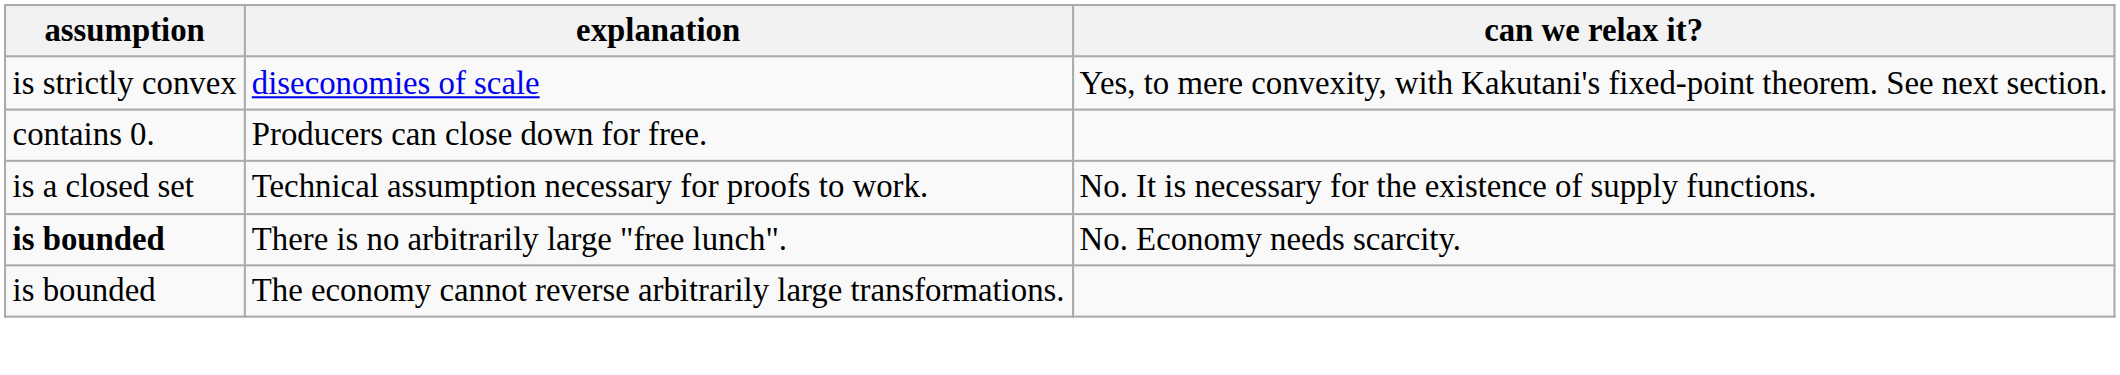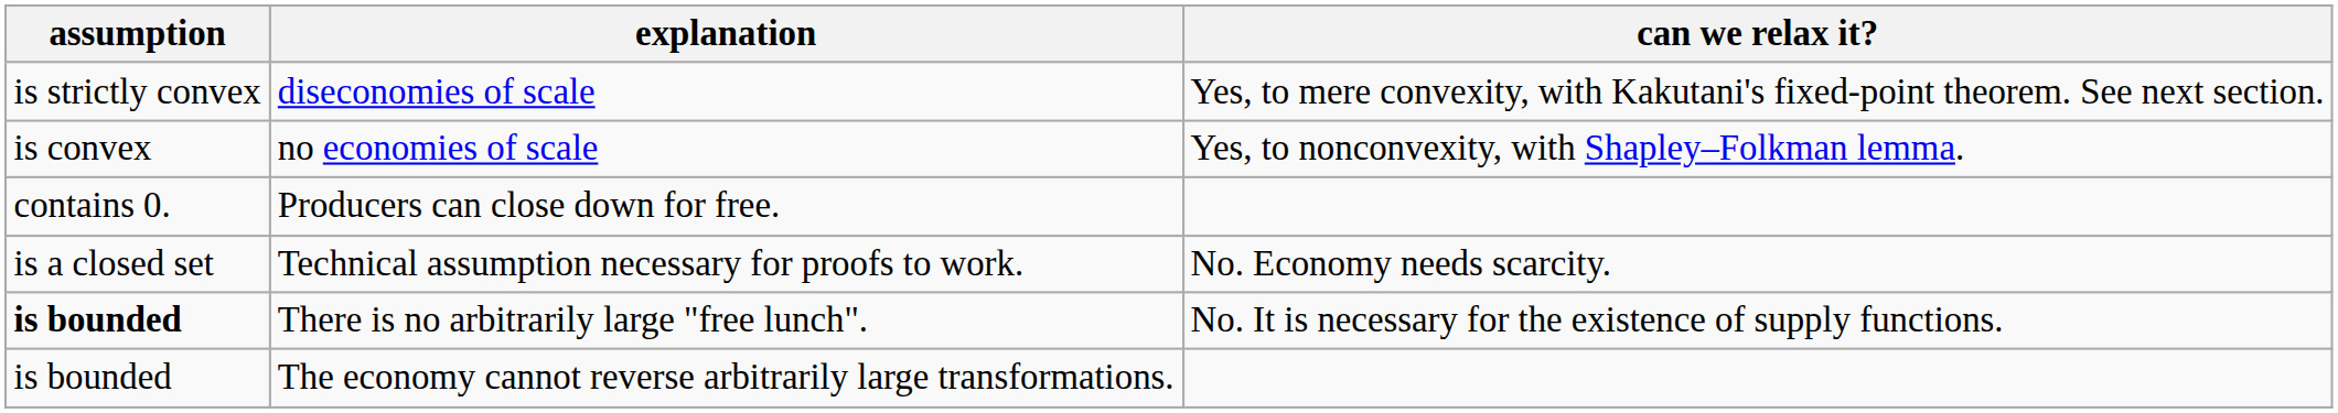 <table class="wikitable">
 <tr>
 <th>assumption</th>
 <th>explanation</th>
 <th>can we relax it?</th>
 </tr>
 <tr>
 <td> is strictly convex</td>
 <td><a href='#'>diseconomies of scale</a></td>
 <td>Yes, to mere convexity, with Kakutani's fixed-point theorem. See next section.</td>
 </tr>
 <tr>
+<td> is convex</td>
+<td>no <a href='#'>economies of scale</a></td>
+<td>Yes, to nonconvexity, with <a href='#'>Shapley–Folkman lemma</a>.</td>
+</tr>
+<tr>
 <td> contains 0.</td>
 <td>Producers can close down for free.</td>
 <td></td>
 </tr>
 <tr>
 <td> is a closed set</td>
 <td>Technical assumption necessary for proofs to work.</td>
-<td>No. It is necessary for the existence of supply functions.</td>
+<td>No. Economy needs scarcity.</td>
 </tr>
 <tr>
 <td><strong> is bounded</strong></td>
 <td>There is no arbitrarily large "free lunch".</td>
-<td>No. Economy needs scarcity.</td>
+<td>No. It is necessary for the existence of supply functions.</td>
 </tr>
 <tr>
 <td> is bounded</td>
 <td>The economy cannot reverse arbitrarily large transformations.</td>
 <td></td>
 </tr>
 </table>
